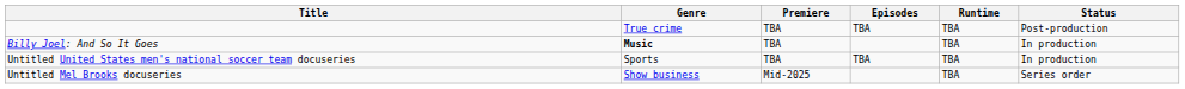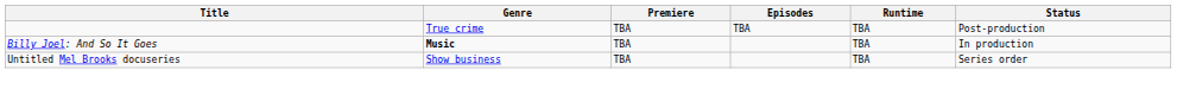 <table class="wikitable sortable" style="width:100%;">
 <tr>
 <th>Title</th>
 <th>Genre</th>
 <th>Premiere</th>
 <th>Episodes</th>
 <th>Runtime</th>
 <th>Status</th>
 </tr>
 <tr>
 <td><em></em></td>
 <td><a href='#'>True crime</a></td>
 <td>TBA</td>
 <td>TBA</td>
 <td>TBA</td>
 <td>Post-production</td>
 </tr>
 <tr>
 <td><em><a href='#'>Billy Joel</a>: And So It Goes</em></td>
 <td><strong>Music</strong></td>
 <td>TBA</td>
 <td></td>
 <td>TBA</td>
 <td>In production</td>
 </tr>
 <tr>
-<td>Untitled <a href='#'>United States men's national soccer team</a> docuseries</td>
-<td>Sports</td>
-<td>TBA</td>
-<td>TBA</td>
-<td>TBA</td>
-<td>In production</td>
-</tr>
-<tr>
 <td>Untitled <a href='#'>Mel Brooks</a> docuseries</td>
 <td><a href='#'>Show business</a></td>
-<td>Mid-2025</td>
+<td>TBA</td>
 <td></td>
 <td>TBA</td>
 <td>Series order</td>
 </tr>
 </table>
